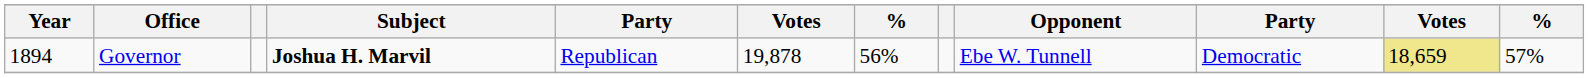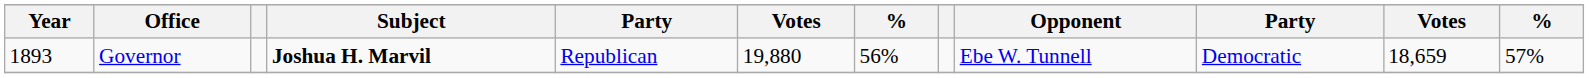 <table class=wikitable style="width: 94%" style="text-align: center;" align="center">
 <tr>
 </tr>
 <tr>
 <th>Year</th>
 <th>Office</th>
 <th></th>
 <th>Subject</th>
 <th>Party</th>
 <th>Votes</th>
 <th>%</th>
 <th></th>
 <th>Opponent</th>
 <th>Party</th>
 <th>Votes</th>
 <th>%</th>
 </tr>
 <tr>
-<td>1894</td>
+<td>1893</td>
 <td><a href='#'>Governor</a></td>
 <td></td>
 <td><strong>Joshua H. Marvil</strong></td>
 <td><a href='#'>Republican</a></td>
-<td>19,878</td>
+<td>19,880</td>
 <td>56%</td>
 <td></td>
 <td><a href='#'>Ebe W. Tunnell</a></td>
 <td><a href='#'>Democratic</a></td>
-<td style="background: khaki;">18,659</td>
+<td>18,659</td>
 <td>57%</td>
 </tr>
 <tr>
 </tr>
 </table>
